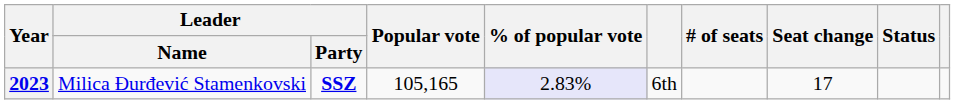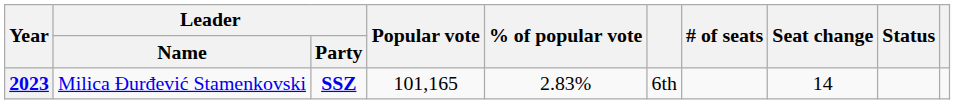 <table class="wikitable" style="text-align:center">
 <tr>
 <th rowspan="2">Year</th>
 <th colspan="2">Leader</th>
 <th rowspan="2">Popular vote</th>
 <th rowspan="2">% of popular vote</th>
 <th rowspan="2"></th>
 <th rowspan="2"># of seats</th>
 <th rowspan="2">Seat change</th>
 <th rowspan="2">Status</th>
 <th rowspan="2"></th>
 </tr>
 <tr>
 <th>Name</th>
 <th>Party</th>
 </tr>
 <tr>
 <th><a href='#'>2023</a></th>
 <td><a href='#'>Milica Đurđević Stamenkovski</a></td>
 <td><strong><a href='#'>SSZ</a></strong></td>
-<td>105,165</td>
-<td style="background: lavender;">2.83%</td>
+<td>101,165</td>
+<td>2.83%</td>
 <td> 6th</td>
 <td></td>
-<td> 17</td>
+<td> 14</td>
 <td></td>
 <td></td>
 </tr>
 </table>
